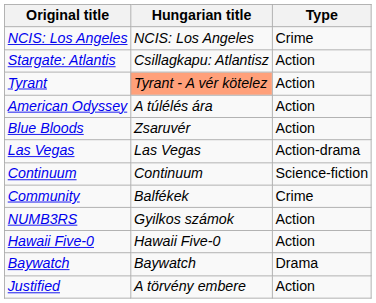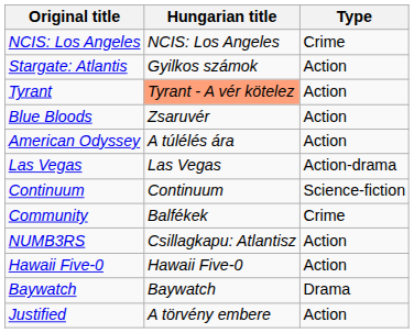 <table class="wikitable">
 <tr>
 <th>Original title</th>
 <th>Hungarian title</th>
 <th>Type</th>
 </tr>
 <tr>
 <td><em><a href='#'>NCIS: Los Angeles</a></em></td>
 <td><em>NCIS: Los Angeles</em></td>
 <td>Crime</td>
 </tr>
 <tr>
 <td><em><a href='#'>Stargate: Atlantis</a></em></td>
-<td><em>Csillagkapu: Atlantisz</em></td>
+<td><em>Gyilkos számok</em></td>
 <td>Action</td>
 </tr>
 <tr>
 <td><em><a href='#'>Tyrant</a></em></td>
 <td style="background: lightsalmon;"><em>Tyrant - A vér kötelez</em></td>
 <td>Action</td>
 </tr>
 <tr>
-<td><em><a href='#'>American Odyssey</a></em></td>
-<td><em>A túlélés ára</em></td>
+<td><em><a href='#'>Blue Bloods</a></em></td>
+<td><em>Zsaruvér</em></td>
 <td>Action</td>
 </tr>
 <tr>
-<td><em><a href='#'>Blue Bloods</a></em></td>
-<td><em>Zsaruvér</em></td>
+<td><em><a href='#'>American Odyssey</a></em></td>
+<td><em>A túlélés ára</em></td>
 <td>Action</td>
 </tr>
 <tr>
 <td><em><a href='#'>Las Vegas</a></em></td>
 <td><em>Las Vegas</em></td>
 <td>Action-drama</td>
 </tr>
 <tr>
 <td><em><a href='#'>Continuum</a></em></td>
 <td><em>Continuum</em></td>
 <td>Science-fiction</td>
 </tr>
 <tr>
 <td><em><a href='#'>Community</a></em></td>
 <td><em>Balfékek</em></td>
 <td>Crime</td>
 </tr>
 <tr>
 <td><em><a href='#'>NUMB3RS</a></em></td>
-<td><em>Gyilkos számok</em></td>
+<td><em>Csillagkapu: Atlantisz</em></td>
 <td>Action</td>
 </tr>
 <tr>
 <td><em><a href='#'>Hawaii Five-0</a></em></td>
 <td><em>Hawaii Five-0</em></td>
 <td>Action</td>
 </tr>
 <tr>
 <td><em><a href='#'>Baywatch</a></em></td>
 <td><em>Baywatch</em></td>
 <td>Drama</td>
 </tr>
 <tr>
 <td><em><a href='#'>Justified</a></em></td>
 <td><em>A törvény embere</em></td>
 <td>Action</td>
 </tr>
 </table>
